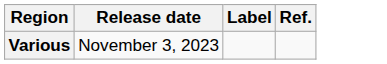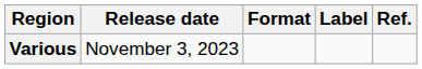 <table class="wikitable plainrowheaders" style="text-align:center;">
 <tr>
 <th scope="col">Region</th>
 <th scope="col">Release date</th>
+<th scope="col">Format</th>
 <th scope="col">Label</th>
 <th scope="col">Ref.</th>
 </tr>
 <tr>
 <th scope="row">Various</th>
 <td>November 3, 2023</td>
 <td></td>
 <td></td>
+<td></td>
 </tr>
 </table>
